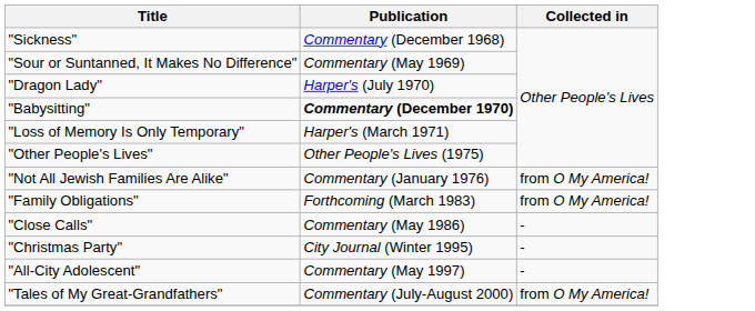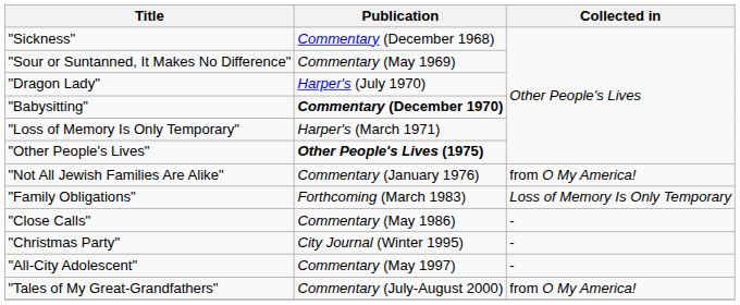 <table class="wikitable">
 <tr>
 <th>Title</th>
 <th>Publication</th>
 <th>Collected in</th>
 </tr>
 <tr>
 <td>"Sickness"</td>
 <td><em><a href='#'>Commentary</a></em> (December 1968)</td>
 <td rowspan=6><em>Other People's Lives</em></td>
 </tr>
 <tr>
 <td>"Sour or Suntanned, It Makes No Difference"</td>
 <td><em>Commentary</em> (May 1969)</td>
 </tr>
 <tr>
 <td>"Dragon Lady"</td>
 <td><em><a href='#'>Harper's</a></em> (July 1970)</td>
 </tr>
 <tr>
 <td>"Babysitting"</td>
 <td><strong><em>Commentary</em> (December 1970)</strong></td>
 </tr>
 <tr>
 <td>"Loss of Memory Is Only Temporary"</td>
 <td><em>Harper's</em> (March 1971)</td>
 </tr>
 <tr>
 <td>"Other People's Lives"</td>
-<td><em>Other People's Lives</em> (1975)</td>
+<td><strong><em>Other People's Lives</em> (1975)</strong></td>
 </tr>
 <tr>
 <td>"Not All Jewish Families Are Alike"</td>
 <td><em>Commentary</em> (January 1976)</td>
 <td>from <em>O My America!</em></td>
 </tr>
 <tr>
 <td>"Family Obligations"</td>
 <td><em>Forthcoming</em> (March 1983)</td>
-<td>from <em>O My America!</em></td>
+<td><em>Loss of Memory Is Only Temporary</em></td>
 </tr>
 <tr>
 <td>"Close Calls"</td>
 <td><em>Commentary</em> (May 1986)</td>
 <td>-</td>
 </tr>
 <tr>
 <td>"Christmas Party"</td>
 <td><em>City Journal</em> (Winter 1995)</td>
 <td>-</td>
 </tr>
 <tr>
 <td>"All-City Adolescent"</td>
 <td><em>Commentary</em> (May 1997)</td>
 <td>-</td>
 </tr>
 <tr>
 <td>"Tales of My Great-Grandfathers"</td>
 <td><em>Commentary</em> (July-August 2000)</td>
 <td>from <em>O My America!</em></td>
 </tr>
 <tr>
 </tr>
 </table>
